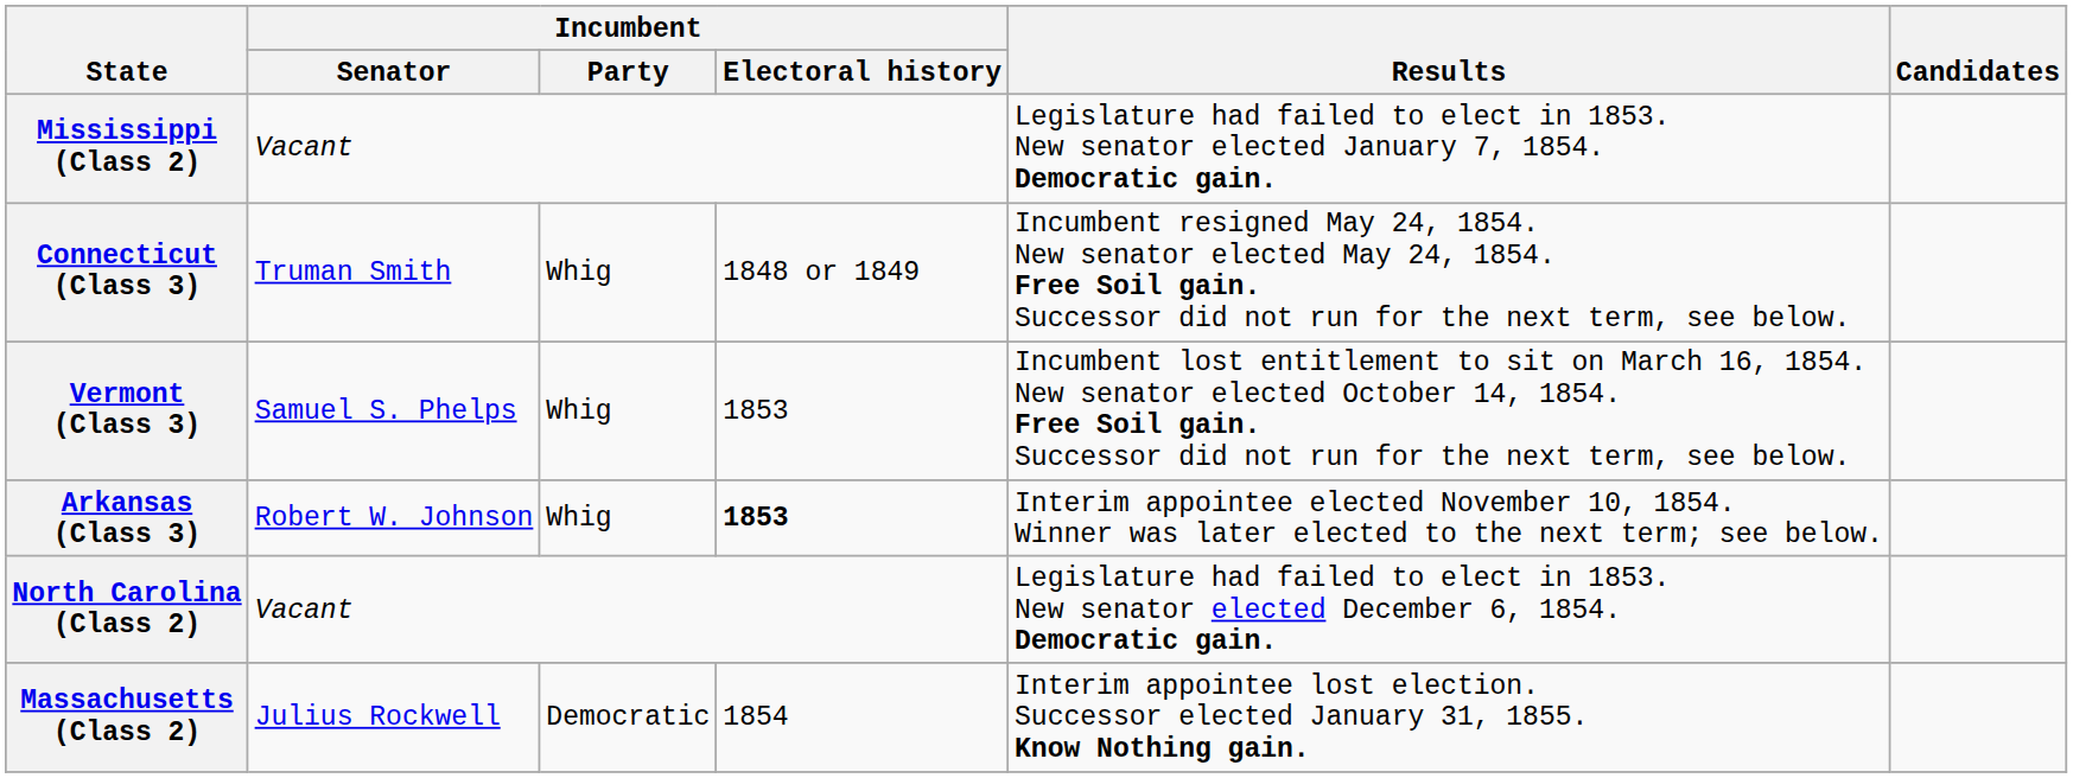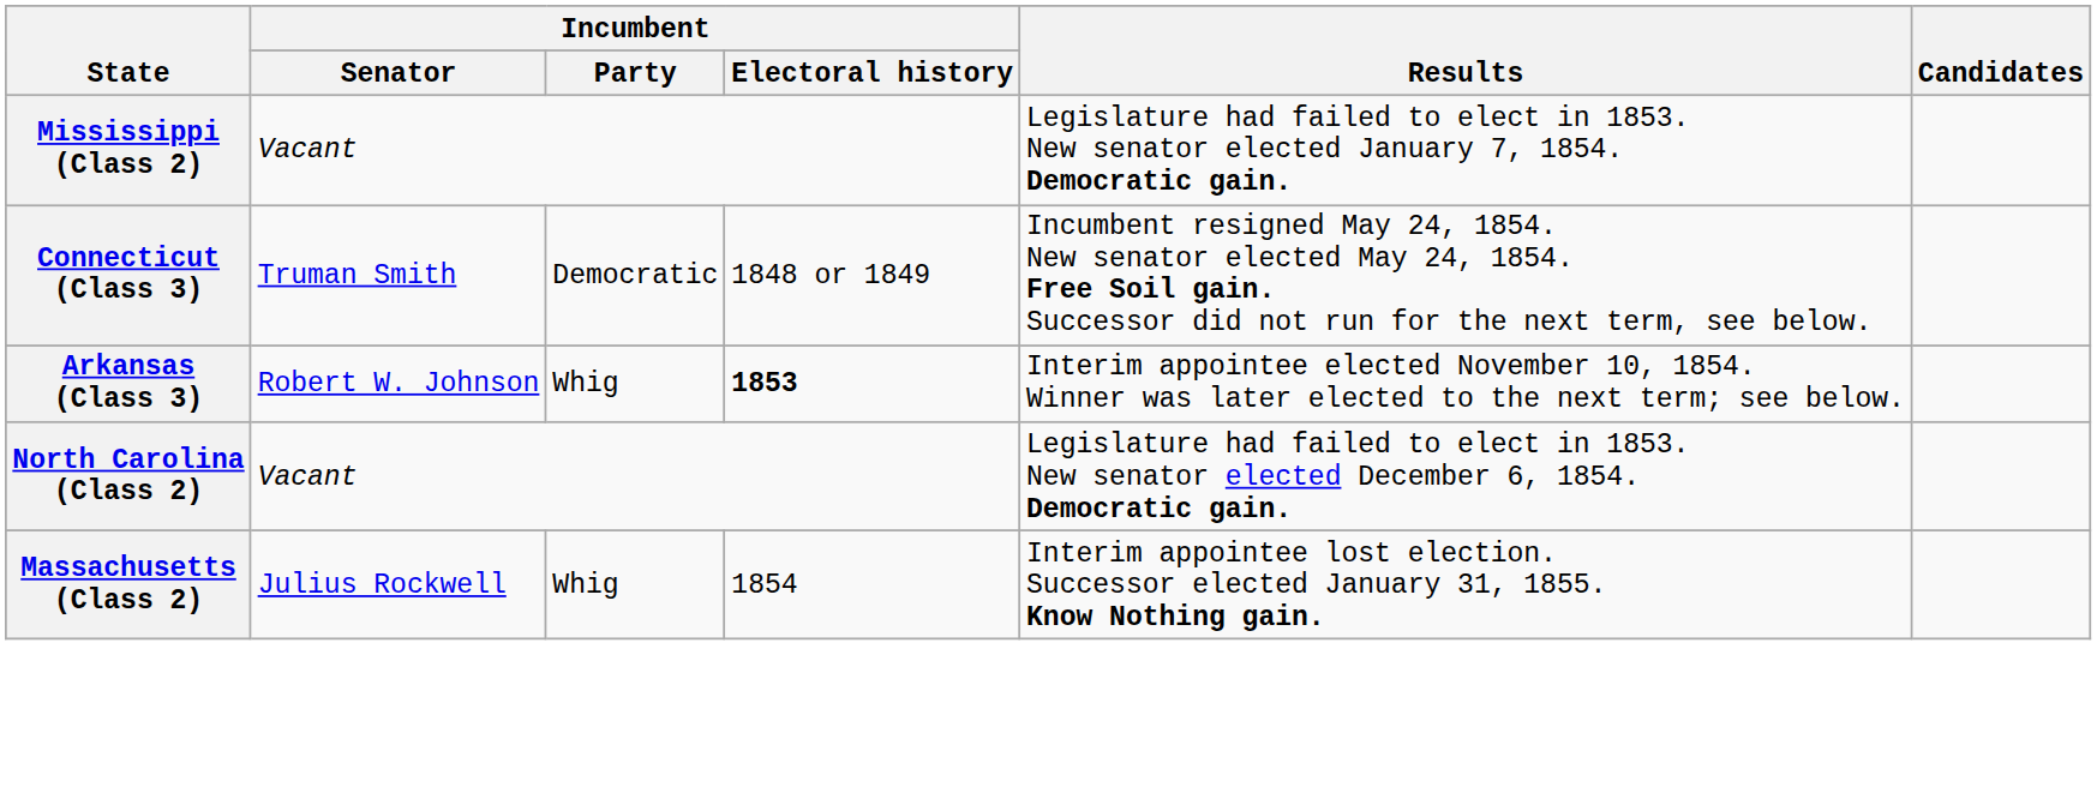 <table class=wikitable>
 <tr valign=bottom>
 <th rowspan=2>State</th>
 <th colspan=3>Incumbent</th>
 <th rowspan=2>Results</th>
 <th rowspan=2>Candidates</th>
 </tr>
 <tr valign=bottom>
 <th>Senator</th>
 <th>Party</th>
 <th>Electoral history</th>
 </tr>
 <tr>
 <th><a href='#'>Mississippi</a><br>(Class 2)</th>
 <td colspan=3><em>Vacant</em></td>
 <td>Legislature had failed to elect in 1853.<br>New senator elected January 7, 1854.<br><strong>Democratic gain.</strong></td>
 <td nowrap></td>
 </tr>
 <tr>
 <th><a href='#'>Connecticut</a><br>(Class 3)</th>
 <td><a href='#'>Truman Smith</a></td>
-<td>Whig</td>
+<td>Democratic</td>
 <td>1848 or 1849</td>
 <td>Incumbent resigned May 24, 1854.<br>New senator elected May 24, 1854.<br><strong>Free Soil gain.</strong><br>Successor did not run for the next term, see below.</td>
-<td nowrap></td>
-</tr>
-<tr>
-<th><a href='#'>Vermont</a><br>(Class 3)</th>
-<td><a href='#'>Samuel S. Phelps</a></td>
-<td>Whig</td>
-<td>1853 </td>
-<td>Incumbent lost entitlement to sit on March 16, 1854.<br>New senator elected October 14, 1854.<br><strong>Free Soil gain.</strong><br>Successor did not run for the next term, see below.</td>
 <td nowrap></td>
 </tr>
 <tr>
 <th><a href='#'>Arkansas</a><br>(Class 3)</th>
 <td><a href='#'>Robert W. Johnson</a></td>
 <td>Whig</td>
 <td><strong>1853 </strong></td>
 <td>Interim appointee elected November 10, 1854.<br>Winner was later elected to the next term; see below.</td>
 <td nowrap></td>
 </tr>
 <tr>
 <th><a href='#'>North Carolina</a><br>(Class 2)</th>
 <td colspan=3><em>Vacant</em></td>
 <td>Legislature had failed to elect in 1853.<br>New senator <a href='#'>elected</a> December 6, 1854.<br><strong>Democratic gain.</strong></td>
 <td nowrap></td>
 </tr>
 <tr>
 <th><a href='#'>Massachusetts</a><br>(Class 2)</th>
 <td><a href='#'>Julius Rockwell</a></td>
-<td>Democratic</td>
+<td>Whig</td>
 <td>1854 </td>
 <td>Interim appointee lost election.<br>Successor elected January 31, 1855.<br><strong>Know Nothing gain.</strong></td>
 <td nowrap></td>
 </tr>
 </table>
